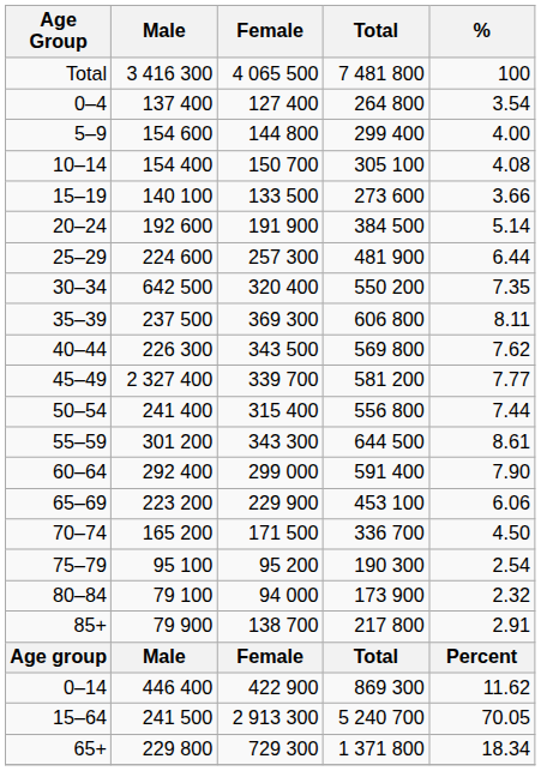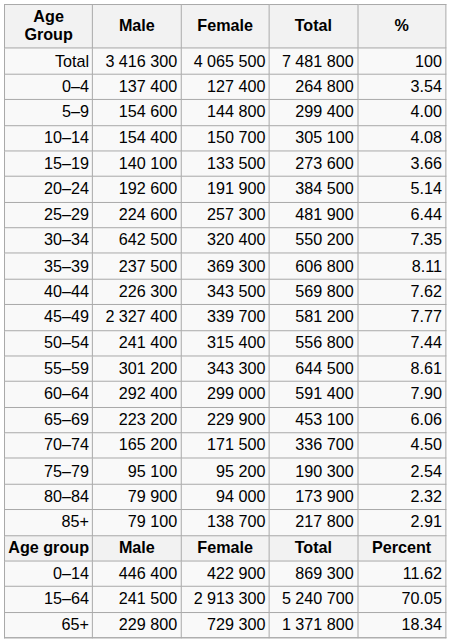 <table class="wikitable" style="text-align:right;">
 <tr>
 <th width="80pt">Age Group</th>
 <th width="80pt">Male</th>
 <th width="80pt">Female</th>
 <th width="80pt">Total</th>
 <th width="80pt">%</th>
 </tr>
 <tr>
 <td>Total</td>
 <td>3 416 300</td>
 <td>4 065 500</td>
 <td>7 481 800</td>
 <td>100</td>
 </tr>
 <tr>
 <td>0–4</td>
 <td>137 400</td>
 <td>127 400</td>
 <td>264 800</td>
 <td>3.54</td>
 </tr>
 <tr>
 <td>5–9</td>
 <td>154 600</td>
 <td>144 800</td>
 <td>299 400</td>
 <td>4.00</td>
 </tr>
 <tr>
 <td>10–14</td>
 <td>154 400</td>
 <td>150 700</td>
 <td>305 100</td>
 <td>4.08</td>
 </tr>
 <tr>
 <td>15–19</td>
 <td>140 100</td>
 <td>133 500</td>
 <td>273 600</td>
 <td>3.66</td>
 </tr>
 <tr>
 <td>20–24</td>
 <td>192 600</td>
 <td>191 900</td>
 <td>384 500</td>
 <td>5.14</td>
 </tr>
 <tr>
 <td>25–29</td>
 <td>224 600</td>
 <td>257 300</td>
 <td>481 900</td>
 <td>6.44</td>
 </tr>
 <tr>
 <td>30–34</td>
 <td>642 500</td>
 <td>320 400</td>
 <td>550 200</td>
 <td>7.35</td>
 </tr>
 <tr>
 <td>35–39</td>
 <td>237 500</td>
 <td>369 300</td>
 <td>606 800</td>
 <td>8.11</td>
 </tr>
 <tr>
 <td>40–44</td>
 <td>226 300</td>
 <td>343 500</td>
 <td>569 800</td>
 <td>7.62</td>
 </tr>
 <tr>
 <td>45–49</td>
 <td>2 327 400</td>
 <td>339 700</td>
 <td>581 200</td>
 <td>7.77</td>
 </tr>
 <tr>
 <td>50–54</td>
 <td>241 400</td>
 <td>315 400</td>
 <td>556 800</td>
 <td>7.44</td>
 </tr>
 <tr>
 <td>55–59</td>
 <td>301 200</td>
 <td>343 300</td>
 <td>644 500</td>
 <td>8.61</td>
 </tr>
 <tr>
 <td>60–64</td>
 <td>292 400</td>
 <td>299 000</td>
 <td>591 400</td>
 <td>7.90</td>
 </tr>
 <tr>
 <td>65–69</td>
 <td>223 200</td>
 <td>229 900</td>
 <td>453 100</td>
 <td>6.06</td>
 </tr>
 <tr>
 <td>70–74</td>
 <td>165 200</td>
 <td>171 500</td>
 <td>336 700</td>
 <td>4.50</td>
 </tr>
 <tr>
 <td>75–79</td>
 <td>95 100</td>
 <td>95 200</td>
 <td>190 300</td>
 <td>2.54</td>
 </tr>
 <tr>
 <td>80–84</td>
-<td>79 100</td>
+<td>79 900</td>
 <td>94 000</td>
 <td>173 900</td>
 <td>2.32</td>
 </tr>
 <tr>
 <td>85+</td>
-<td>79 900</td>
+<td>79 100</td>
 <td>138 700</td>
 <td>217 800</td>
 <td>2.91</td>
 </tr>
 <tr>
 <th width="50">Age group</th>
 <th width="80pt">Male</th>
 <th width="80">Female</th>
 <th width="80">Total</th>
 <th width="50">Percent</th>
 </tr>
 <tr>
 <td>0–14</td>
 <td>446 400</td>
 <td>422 900</td>
 <td>869 300</td>
 <td>11.62</td>
 </tr>
 <tr>
 <td>15–64</td>
 <td>241 500</td>
 <td>2 913 300</td>
 <td>5 240 700</td>
 <td>70.05</td>
 </tr>
 <tr>
 <td>65+</td>
 <td>229 800</td>
 <td>729 300</td>
 <td>1 371 800</td>
 <td>18.34</td>
 </tr>
 <tr>
 </tr>
 </table>
